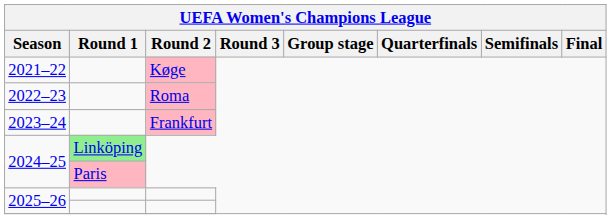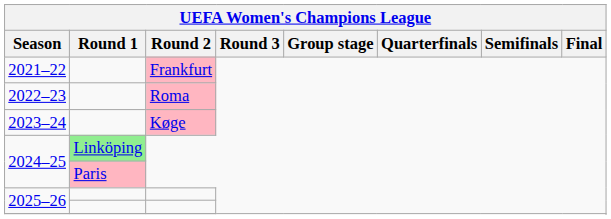 <table class="wikitable">
 <tr>
 <th colspan="8"><a href='#'>UEFA Women's Champions League</a></th>
 </tr>
 <tr>
 <th>Season</th>
 <th>Round 1</th>
 <th>Round 2</th>
 <th>Round 3</th>
 <th>Group stage</th>
 <th>Quarterfinals</th>
 <th>Semifinals</th>
 <th>Final</th>
 </tr>
 <tr>
 <td><a href='#'>2021–22</a></td>
 <td></td>
-<td bgcolor=lightpink> <a href='#'>Køge</a></td>
+<td bgcolor=lightpink> <a href='#'>Frankfurt</a></td>
 </tr>
 <tr>
 <td><a href='#'>2022–23</a></td>
 <td></td>
 <td bgcolor=lightpink> <a href='#'>Roma</a></td>
 </tr>
 <tr>
 <td><a href='#'>2023–24</a></td>
 <td></td>
-<td bgcolor=lightpink> <a href='#'>Frankfurt</a></td>
+<td bgcolor=lightpink> <a href='#'>Køge</a></td>
 </tr>
 <tr>
 <td rowspan=2><a href='#'>2024–25</a></td>
 <td bgcolor=lightgreen> <a href='#'>Linköping</a></td>
 </tr>
 <tr>
 <td bgcolor=lightpink> <a href='#'>Paris</a></td>
 </tr>
 <tr>
 <td rowspan=2><a href='#'>2025–26</a></td>
 <td></td>
 <td></td>
 </tr>
 <tr>
 <td></td>
 <td></td>
 </tr>
 <tr>
 </tr>
 </table>
